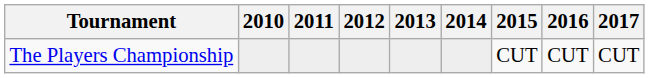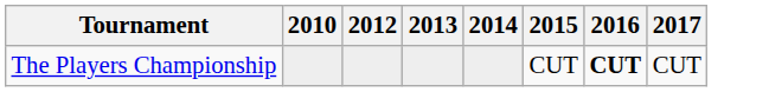 <table class="wikitable" style="font-size:95%;text-align:center;">
 <tr>
 <th>Tournament</th>
 <th>2010</th>
-<th>2011</th>
 <th>2012</th>
 <th>2013</th>
 <th>2014</th>
 <th>2015</th>
 <th>2016</th>
 <th>2017</th>
 </tr>
 <tr>
 <td align=left><a href='#'>The Players Championship</a></td>
 <td style="background:#eeeeee;"></td>
 <td style="background:#eeeeee;"></td>
 <td style="background:#eeeeee;"></td>
 <td style="background:#eeeeee;"></td>
-<td style="background:#eeeeee;"></td>
 <td>CUT</td>
-<td>CUT</td>
+<td><strong>CUT</strong></td>
 <td>CUT</td>
 </tr>
 </table>
